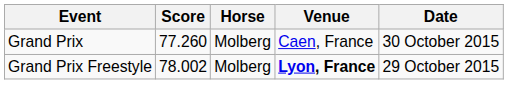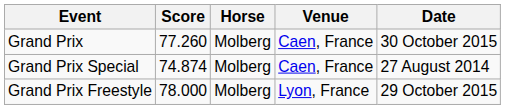 <table class="wikitable">
 <tr>
 <th>Event</th>
 <th>Score</th>
 <th>Horse</th>
 <th>Venue</th>
 <th>Date</th>
 </tr>
 <tr>
 <td>Grand Prix</td>
 <td>77.260</td>
 <td>Molberg</td>
 <td><a href='#'>Caen</a>, France</td>
 <td>30 October 2015</td>
 </tr>
 <tr>
+<td>Grand Prix Special</td>
+<td>74.874</td>
+<td>Molberg</td>
+<td><a href='#'>Caen</a>, France</td>
+<td>27 August 2014</td>
+</tr>
+<tr>
 <td>Grand Prix Freestyle</td>
-<td>78.002</td>
+<td>78.000</td>
 <td>Molberg</td>
-<td><strong><a href='#'>Lyon</a>, France</strong></td>
+<td><a href='#'>Lyon</a>, France</td>
 <td>29 October 2015</td>
 </tr>
 </table>
